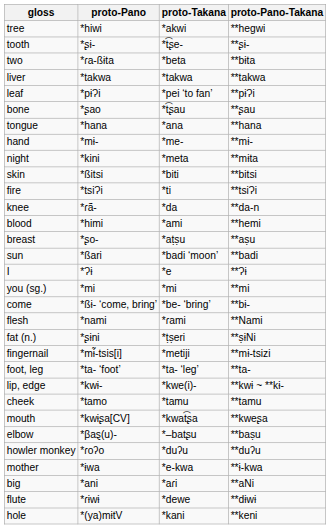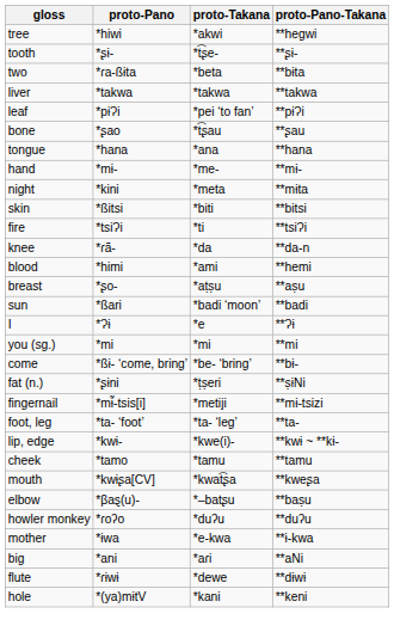 <table class="wikitable sortable">
 <tr>
 <th>gloss</th>
 <th>proto-Pano</th>
 <th>proto-Takana</th>
 <th>proto-Pano-Takana</th>
 </tr>
 <tr>
 <td>tree</td>
 <td>*hiwi</td>
 <td>*akwi</td>
 <td>**hegwi</td>
 </tr>
 <tr>
 <td>tooth</td>
 <td>*ʂɨ-</td>
 <td>*t͡ʂe-</td>
 <td>**ʂɨ-</td>
 </tr>
 <tr>
 <td>two</td>
 <td>*ɾa-ßɨta</td>
 <td>*beta</td>
 <td>**bɨta</td>
 </tr>
 <tr>
 <td>liver</td>
 <td>*takwa</td>
 <td>*takwa</td>
 <td>**takwa</td>
 </tr>
 <tr>
 <td>leaf</td>
 <td>*pɨɁi</td>
 <td>*pei ‘to fan’</td>
 <td>**pɨɁi</td>
 </tr>
 <tr>
 <td>bone</td>
 <td>*ʂao</td>
 <td>*t͡ʂau</td>
 <td>**ʂau</td>
 </tr>
 <tr>
 <td>tongue</td>
 <td>*hana</td>
 <td>*ana</td>
 <td>**hana</td>
 </tr>
 <tr>
 <td>hand</td>
 <td>*mɨ-</td>
 <td>*me-</td>
 <td>**mɨ-</td>
 </tr>
 <tr>
 <td>night</td>
 <td>*kini</td>
 <td>*meta</td>
 <td>**mɨta</td>
 </tr>
 <tr>
 <td>skin</td>
 <td>*ßitsi</td>
 <td>*biti</td>
 <td>**bitsi</td>
 </tr>
 <tr>
 <td>fire</td>
 <td>*tsiɁi</td>
 <td>*ti</td>
 <td>**tsiɁi</td>
 </tr>
 <tr>
 <td>knee</td>
 <td>*ɾã-</td>
 <td>*da</td>
 <td>**da-n</td>
 </tr>
 <tr>
 <td>blood</td>
 <td>*himi</td>
 <td>*ami</td>
 <td>**hemi</td>
 </tr>
 <tr>
 <td>breast</td>
 <td>*ʂo-</td>
 <td>*aṭṣu</td>
 <td>**aṣu</td>
 </tr>
 <tr>
 <td>sun</td>
 <td>*ßari</td>
 <td>*badi ‘moon’</td>
 <td>**badi</td>
 </tr>
 <tr>
 <td>I</td>
 <td>*Ɂɨ</td>
 <td>*e</td>
 <td>**Ɂɨ</td>
 </tr>
 <tr>
 <td>you (sg.)</td>
 <td>*mi</td>
 <td>*mi</td>
 <td>**mi</td>
 </tr>
 <tr>
 <td>come</td>
 <td>*ßɨ- ‘come, bring’</td>
 <td>*be- ‘bring’</td>
 <td>**bɨ-</td>
 </tr>
 <tr>
-<td>flesh</td>
-<td>*nami</td>
-<td>*ɾami</td>
-<td>**Nami</td>
-</tr>
-<tr>
 <td>fat (n.)</td>
 <td>*ʂɨni</td>
 <td>*ṭṣeri</td>
 <td>**ṣɨNi</td>
 </tr>
 <tr>
 <td>fingernail</td>
 <td>*mɨ̃-tsis[i]</td>
 <td>*metiji</td>
 <td>**mɨ-tsizi</td>
 </tr>
 <tr>
 <td>foot, leg</td>
 <td>*ta- ‘foot’</td>
 <td>*ta- ‘leg’</td>
 <td>**ta-</td>
 </tr>
 <tr>
 <td>lip, edge</td>
 <td>*kwɨ-</td>
 <td>*kwe(i)-</td>
 <td>**kwɨ ~ **kɨ-</td>
 </tr>
 <tr>
 <td>cheek</td>
 <td>*tamo</td>
 <td>*tamu</td>
 <td>**tamu</td>
 </tr>
 <tr>
 <td>mouth</td>
 <td>*kwɨʂa[CV]</td>
 <td>*kwat͡ʂa</td>
 <td>**kweʂa</td>
 </tr>
 <tr>
 <td>elbow</td>
 <td>*βaȿ(u)-</td>
 <td>*–batʂu</td>
 <td>**baṣu</td>
 </tr>
 <tr>
 <td>howler monkey</td>
 <td>*ɾoʔo</td>
 <td>*duʔu</td>
 <td>**duʔu</td>
 </tr>
 <tr>
 <td>mother</td>
 <td>*ɨwa</td>
 <td>*e-kwa</td>
 <td>**ɨ-kwa</td>
 </tr>
 <tr>
 <td>big</td>
 <td>*ani</td>
 <td>*aɾi</td>
 <td>**aNi</td>
 </tr>
 <tr>
 <td>flute</td>
 <td>*ɾɨwɨ</td>
 <td>*dewe</td>
 <td>**dɨwɨ</td>
 </tr>
 <tr>
 <td>hole</td>
 <td>*(ya)mɨtV</td>
 <td>*kani</td>
 <td>**keni</td>
 </tr>
 </table>
